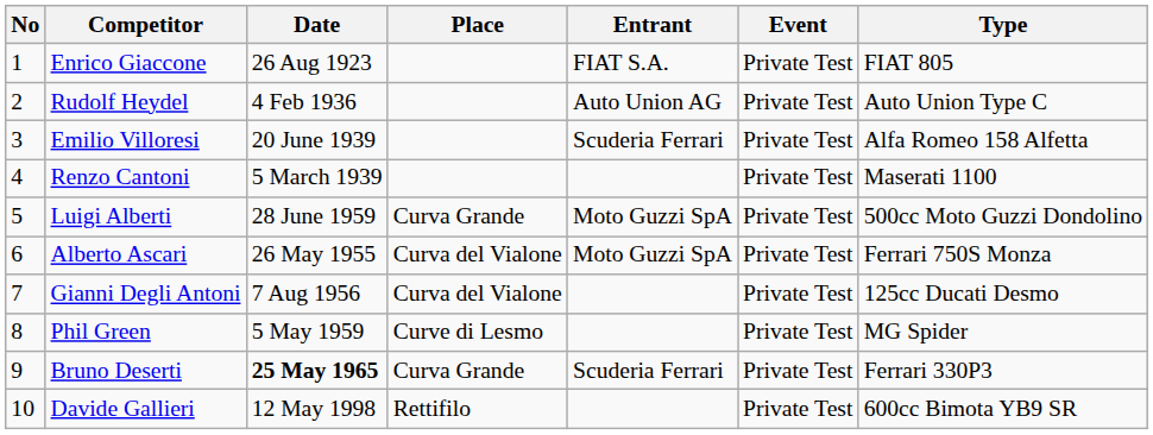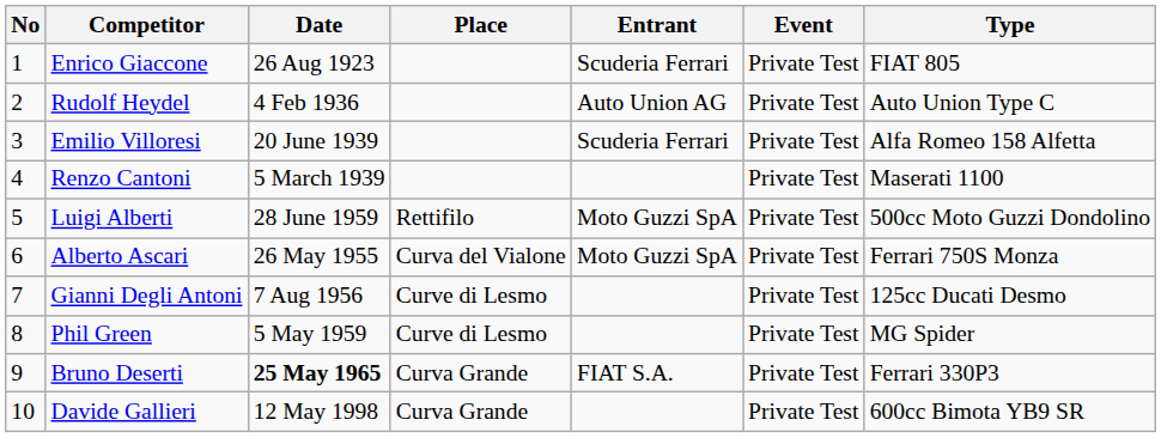 <table class="wikitable" border="1" style="font-size: 85%;">
 <tr>
 <th>No</th>
 <th>Competitor</th>
 <th>Date</th>
 <th>Place</th>
 <th>Entrant</th>
 <th>Event</th>
 <th>Type</th>
 </tr>
 <tr>
 <td>1</td>
 <td> <a href='#'>Enrico Giaccone</a></td>
 <td>26 Aug 1923</td>
 <td></td>
-<td>FIAT S.A.</td>
+<td>Scuderia Ferrari</td>
 <td>Private Test</td>
 <td>FIAT 805</td>
 </tr>
 <tr>
 <td>2</td>
 <td>  <a href='#'>Rudolf Heydel</a></td>
 <td>4 Feb 1936</td>
 <td></td>
 <td>Auto Union AG</td>
 <td>Private Test</td>
 <td>Auto Union Type C</td>
 </tr>
 <tr>
 <td>3</td>
 <td> <a href='#'>Emilio Villoresi</a></td>
 <td>20 June 1939</td>
 <td></td>
 <td>Scuderia Ferrari</td>
 <td>Private Test</td>
 <td>Alfa Romeo 158 Alfetta</td>
 </tr>
 <tr>
 <td>4</td>
 <td> <a href='#'>Renzo Cantoni</a></td>
 <td>5 March 1939</td>
 <td></td>
 <td></td>
 <td>Private Test</td>
 <td>Maserati 1100</td>
 </tr>
 <tr>
 <td>5</td>
 <td>  <a href='#'>Luigi Alberti</a></td>
 <td>28 June 1959</td>
-<td>Curva Grande</td>
+<td>Rettifilo</td>
 <td>Moto Guzzi SpA</td>
 <td>Private Test</td>
 <td>500cc Moto Guzzi Dondolino</td>
 </tr>
 <tr>
 <td>6</td>
 <td>  <a href='#'>Alberto Ascari</a></td>
 <td>26 May 1955</td>
 <td>Curva del Vialone</td>
 <td>Moto Guzzi SpA</td>
 <td>Private Test</td>
 <td>Ferrari 750S Monza</td>
 </tr>
 <tr>
 <td>7</td>
 <td>  <a href='#'>Gianni Degli Antoni</a></td>
 <td>7 Aug 1956</td>
-<td>Curva del Vialone</td>
+<td>Curve di Lesmo</td>
 <td></td>
 <td>Private Test</td>
 <td>125cc Ducati Desmo</td>
 </tr>
 <tr>
 <td>8</td>
 <td>  <a href='#'>Phil Green</a></td>
 <td>5 May 1959</td>
 <td>Curve di Lesmo</td>
 <td></td>
 <td>Private Test</td>
 <td>MG Spider</td>
 </tr>
 <tr>
 <td>9</td>
 <td>  <a href='#'>Bruno Deserti</a></td>
 <td><strong>25 May 1965</strong></td>
 <td>Curva Grande</td>
-<td>Scuderia Ferrari</td>
+<td>FIAT S.A.</td>
 <td>Private Test</td>
 <td>Ferrari 330P3</td>
 </tr>
 <tr>
 <td>10</td>
 <td>  <a href='#'>Davide Gallieri</a></td>
 <td>12 May 1998</td>
-<td>Rettifilo</td>
+<td>Curva Grande</td>
 <td></td>
 <td>Private Test</td>
 <td>600cc Bimota YB9 SR</td>
 </tr>
 </table>
